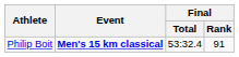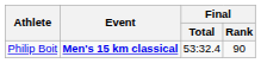 <table class="wikitable" style="font-size:90%">
 <tr>
 <th rowspan="2">Athlete</th>
 <th rowspan="2">Event</th>
 <th colspan="2">Final</th>
 </tr>
 <tr>
 <th>Total</th>
 <th>Rank</th>
 </tr>
 <tr>
 <td><a href='#'>Philip Boit</a></td>
 <td><strong><a href='#'>Men's 15 km classical</a></strong></td>
 <td align="center">53:32.4</td>
-<td align="center">91</td>
+<td align="center">90</td>
 </tr>
 </table>
